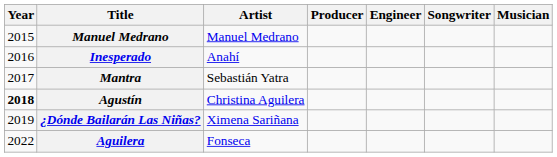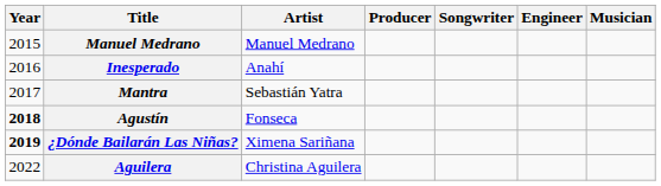 <table class="wikitable plainrowheaders">
 <tr>
 <th>Year</th>
 <th>Title</th>
 <th>Artist</th>
 <th>Producer</th>
+<th>Songwriter</th>
 <th>Engineer</th>
-<th>Songwriter</th>
 <th>Musician</th>
 </tr>
 <tr>
 <td>2015</td>
 <th scope="row"><em>Manuel Medrano</em></th>
 <td><a href='#'>Manuel Medrano</a></td>
 <td></td>
 <td></td>
 <td></td>
 <td></td>
 </tr>
 <tr>
 <td>2016</td>
 <th scope="row"><em><a href='#'>Inesperado</a></em></th>
 <td><a href='#'>Anahí</a></td>
 <td></td>
 <td></td>
 <td></td>
 <td></td>
 </tr>
 <tr>
 <td>2017</td>
 <th scope="row"><em>Mantra</em></th>
 <td>Sebastián Yatra</td>
 <td></td>
 <td></td>
 <td></td>
 <td></td>
 </tr>
 <tr>
 <td><strong>2018</strong></td>
 <th scope="row"><em>Agustín</em></th>
-<td><a href='#'>Christina Aguilera</a></td>
+<td><a href='#'>Fonseca</a></td>
 <td></td>
 <td></td>
 <td></td>
 <td></td>
 </tr>
 <tr>
-<td>2019</td>
+<td><strong>2019</strong></td>
 <th scope="row"><em><a href='#'>¿Dónde Bailarán Las Niñas?</a></em></th>
 <td><a href='#'>Ximena Sariñana</a></td>
 <td></td>
 <td></td>
 <td></td>
 <td></td>
 </tr>
 <tr>
 <td>2022</td>
 <th scope="row"><em><a href='#'>Aguilera</a></em></th>
-<td><a href='#'>Fonseca</a></td>
+<td><a href='#'>Christina Aguilera</a></td>
 <td></td>
 <td></td>
 <td></td>
 <td></td>
 </tr>
 </table>
